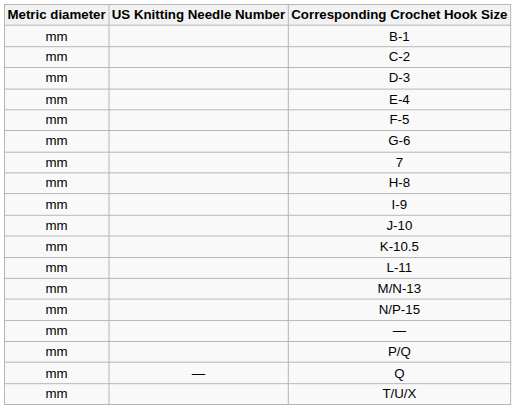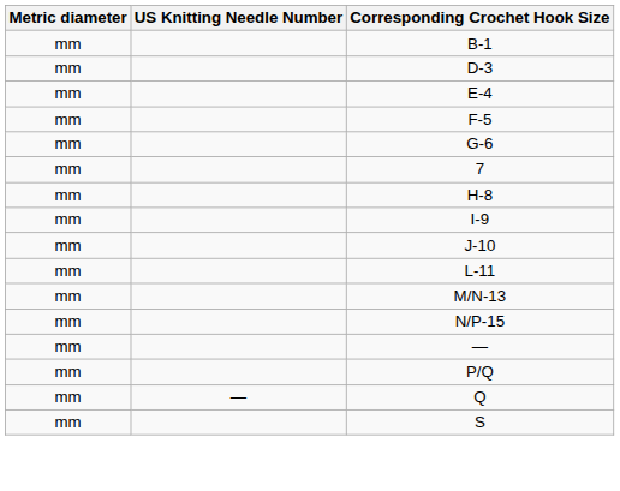 <table class="wikitable sortable" style="text-align: center;">
 <tr>
 <th>Metric diameter</th>
 <th>US Knitting Needle Number</th>
 <th>Corresponding Crochet Hook Size</th>
 </tr>
 <tr>
 <td align="center"> mm</td>
 <td></td>
 <td>B-1</td>
-</tr>
-<tr>
-<td align="center"> mm</td>
-<td></td>
-<td>C-2</td>
 </tr>
 <tr>
 <td align="center"> mm</td>
 <td></td>
 <td>D-3</td>
 </tr>
 <tr>
 <td align="center"> mm</td>
 <td></td>
 <td>E-4</td>
 </tr>
 <tr>
 <td align="center"> mm</td>
 <td></td>
 <td>F-5</td>
 </tr>
 <tr>
 <td align="center"> mm</td>
 <td></td>
 <td>G-6</td>
 </tr>
 <tr>
 <td align="center"> mm</td>
 <td></td>
 <td>7</td>
 </tr>
 <tr>
 <td align="center"> mm</td>
 <td></td>
 <td>H-8</td>
 </tr>
 <tr>
 <td align="center"> mm</td>
 <td></td>
 <td>I-9</td>
 </tr>
 <tr>
 <td align="center"> mm</td>
 <td></td>
 <td>J-10</td>
 </tr>
 <tr>
 <td align="center"> mm</td>
 <td></td>
-<td>K-10.5</td>
-</tr>
-<tr>
-<td align="center"> mm</td>
-<td></td>
 <td>L-11</td>
 </tr>
 <tr>
 <td align="center"> mm</td>
 <td></td>
 <td>M/N-13</td>
 </tr>
 <tr>
 <td align="center"> mm</td>
 <td></td>
 <td>N/P-15</td>
 </tr>
 <tr>
 <td align="center"> mm</td>
 <td></td>
 <td>—</td>
 </tr>
 <tr>
 <td align="center"> mm</td>
 <td></td>
 <td>P/Q</td>
 </tr>
 <tr>
 <td align="center"> mm</td>
 <td>—</td>
 <td>Q</td>
 </tr>
 <tr>
 <td align="center"> mm</td>
 <td></td>
-<td>T/U/X</td>
+<td>S</td>
 </tr>
 </table>
